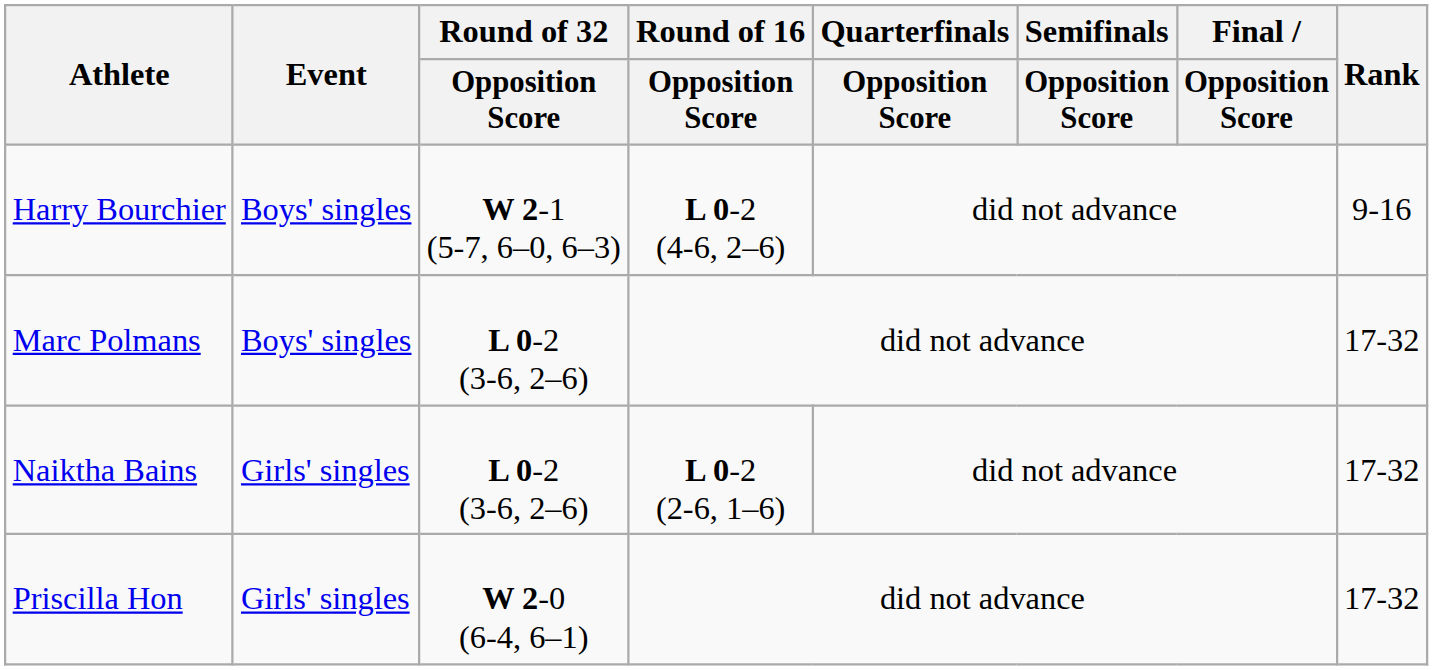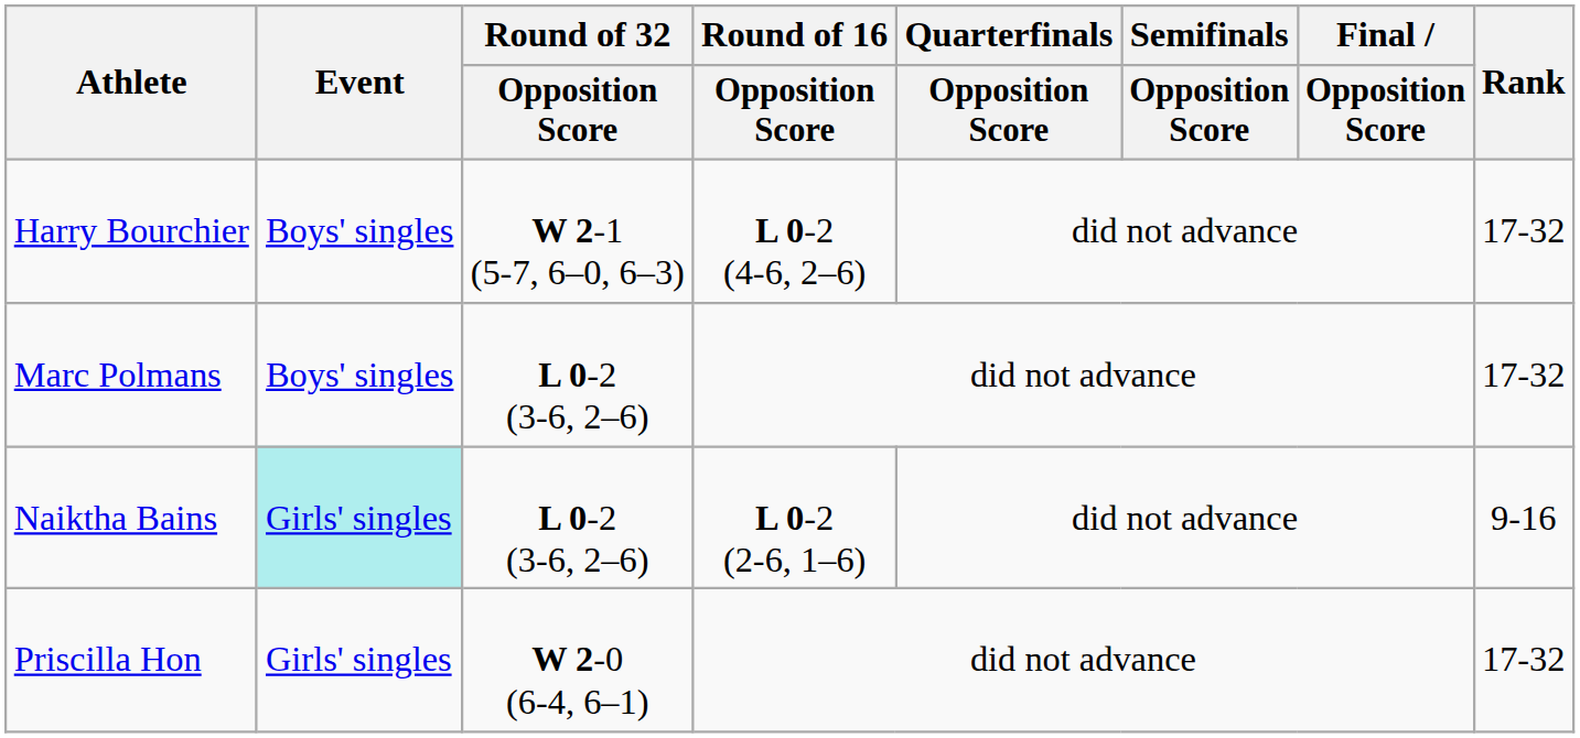 <table class=wikitable style="font-size:90%">
 <tr>
 <th rowspan="2">Athlete</th>
 <th rowspan="2">Event</th>
 <th>Round of 32</th>
 <th>Round of 16</th>
 <th>Quarterfinals</th>
 <th>Semifinals</th>
 <th>Final / </th>
 <th rowspan=2>Rank</th>
 </tr>
 <tr style="font-size:95%">
 <th>Opposition<br>Score</th>
 <th>Opposition<br>Score</th>
 <th>Opposition<br>Score</th>
 <th>Opposition<br>Score</th>
 <th>Opposition<br>Score</th>
 </tr>
 <tr align=center>
 <td align=left><a href='#'>Harry Bourchier</a></td>
 <td align=left><a href='#'>Boys' singles</a></td>
 <td><br><strong>W 2</strong>-1<br>(5-7, 6–0, 6–3)</td>
 <td><br><strong>L 0</strong>-2<br>(4-6, 2–6)</td>
 <td colspan=3>did not advance</td>
-<td>9-16</td>
+<td>17-32</td>
 </tr>
 <tr align=center>
 <td align=left><a href='#'>Marc Polmans</a></td>
 <td align=left><a href='#'>Boys' singles</a></td>
 <td><br><strong>L 0</strong>-2<br>(3-6, 2–6)</td>
 <td colspan=4>did not advance</td>
 <td>17-32</td>
 </tr>
 <tr align=center>
 <td align=left><a href='#'>Naiktha Bains</a></td>
-<td align=left><a href='#'>Girls' singles</a></td>
+<td align=left style="background: paleturquoise;"><a href='#'>Girls' singles</a></td>
 <td><br><strong>L 0</strong>-2<br>(3-6, 2–6)</td>
 <td><br><strong>L 0</strong>-2<br>(2-6, 1–6)</td>
 <td colspan=3>did not advance</td>
-<td>17-32</td>
+<td>9-16</td>
 </tr>
 <tr align=center>
 <td align=left><a href='#'>Priscilla Hon</a></td>
 <td align=left><a href='#'>Girls' singles</a></td>
 <td><br><strong>W 2</strong>-0<br>(6-4, 6–1)</td>
 <td colspan=4>did not advance</td>
 <td>17-32</td>
 </tr>
 </table>
